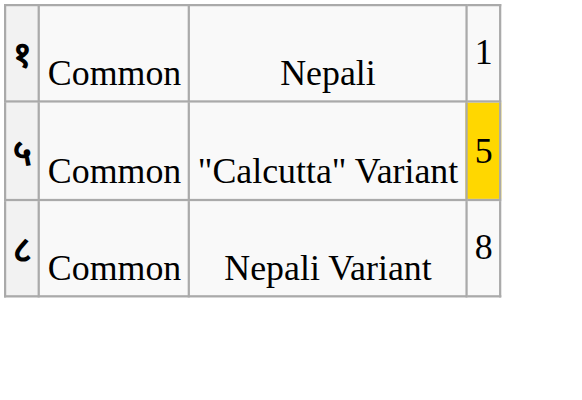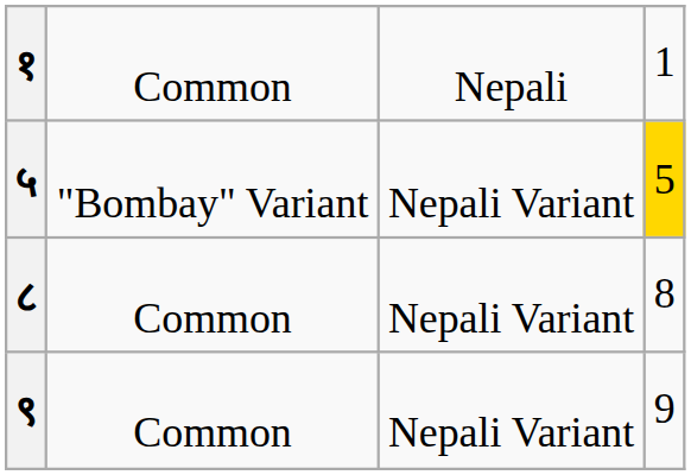 <table class=wikitable style="text-align:center;padding:8px">
 <tr>
 <th>१</th>
 <td> <br> Common</td>
 <td> <br> Nepali</td>
 <td>1</td>
 </tr>
 <tr>
 <th>५</th>
-<td> <br> Common</td>
-<td> <br> "Calcutta" Variant</td>
+<td> <br> "Bombay" Variant</td>
+<td> <br> Nepali Variant</td>
 <td style="background: gold;">5</td>
 </tr>
 <tr>
 <th>८</th>
 <td> <br> Common</td>
 <td> <br> Nepali Variant</td>
 <td>8</td>
 </tr>
+<tr>
+<th>९</th>
+<td> <br> Common</td>
+<td> <br> Nepali Variant</td>
+<td>9</td>
+</tr>
 </table>
